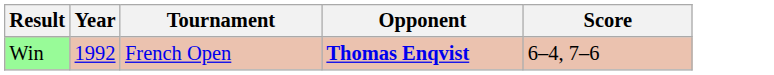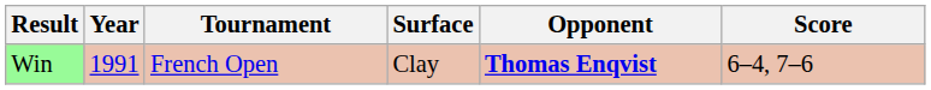 <table class="sortable wikitable">
 <tr>
 <th style="width:40px;">Result</th>
 <th style="width:30px;">Year</th>
 <th style="width:150px;">Tournament</th>
+<th style="width:50px;">Surface</th>
 <th style="width:150px;">Opponent</th>
 <th style="width:125px;" class="unsortable">Score</th>
 </tr>
 <tr style="background:#ebc2af;">
 <td style="background:#98fb98;">Win</td>
-<td><a href='#'>1992</a></td>
+<td><a href='#'>1991</a></td>
 <td><a href='#'>French Open</a></td>
+<td>Clay</td>
 <td><strong> <a href='#'>Thomas Enqvist</a></strong></td>
 <td>6–4, 7–6</td>
 </tr>
 </table>
